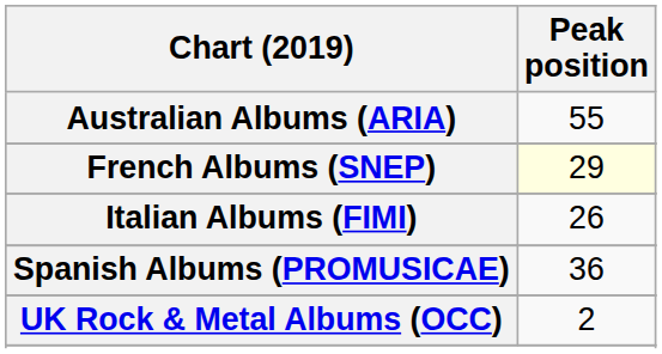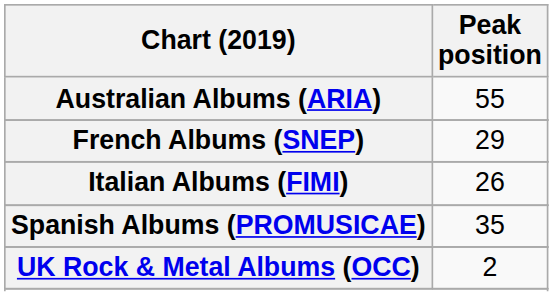 <table class="wikitable sortable plainrowheaders" style="text-align:center">
 <tr>
 <th scope="col">Chart (2019)</th>
 <th scope="col">Peak<br>position</th>
 </tr>
 <tr>
 <th scope="row">Australian Albums (<a href='#'>ARIA</a>)</th>
 <td>55</td>
 </tr>
 <tr>
 </tr>
 <tr>
 </tr>
 <tr>
 </tr>
 <tr>
 </tr>
 <tr>
 </tr>
 <tr>
 </tr>
 <tr>
 <th scope="row">French Albums (<a href='#'>SNEP</a>)</th>
-<td style="background: lightyellow;">29</td>
+<td>29</td>
 </tr>
 <tr>
 </tr>
 <tr>
 <th scope="row">Italian Albums (<a href='#'>FIMI</a>)</th>
 <td>26</td>
 </tr>
 <tr>
 </tr>
 <tr>
 </tr>
 <tr>
 <th scope="row">Spanish Albums (<a href='#'>PROMUSICAE</a>)</th>
-<td>36</td>
+<td>35</td>
 </tr>
 <tr>
 </tr>
 <tr>
 </tr>
 <tr>
 <th scope="row"><a href='#'>UK Rock & Metal Albums</a> (<a href='#'>OCC</a>)</th>
 <td>2</td>
 </tr>
 <tr>
 </tr>
 <tr>
 </tr>
 <tr>
 </tr>
 <tr>
 </tr>
 <tr>
 </tr>
 </table>
